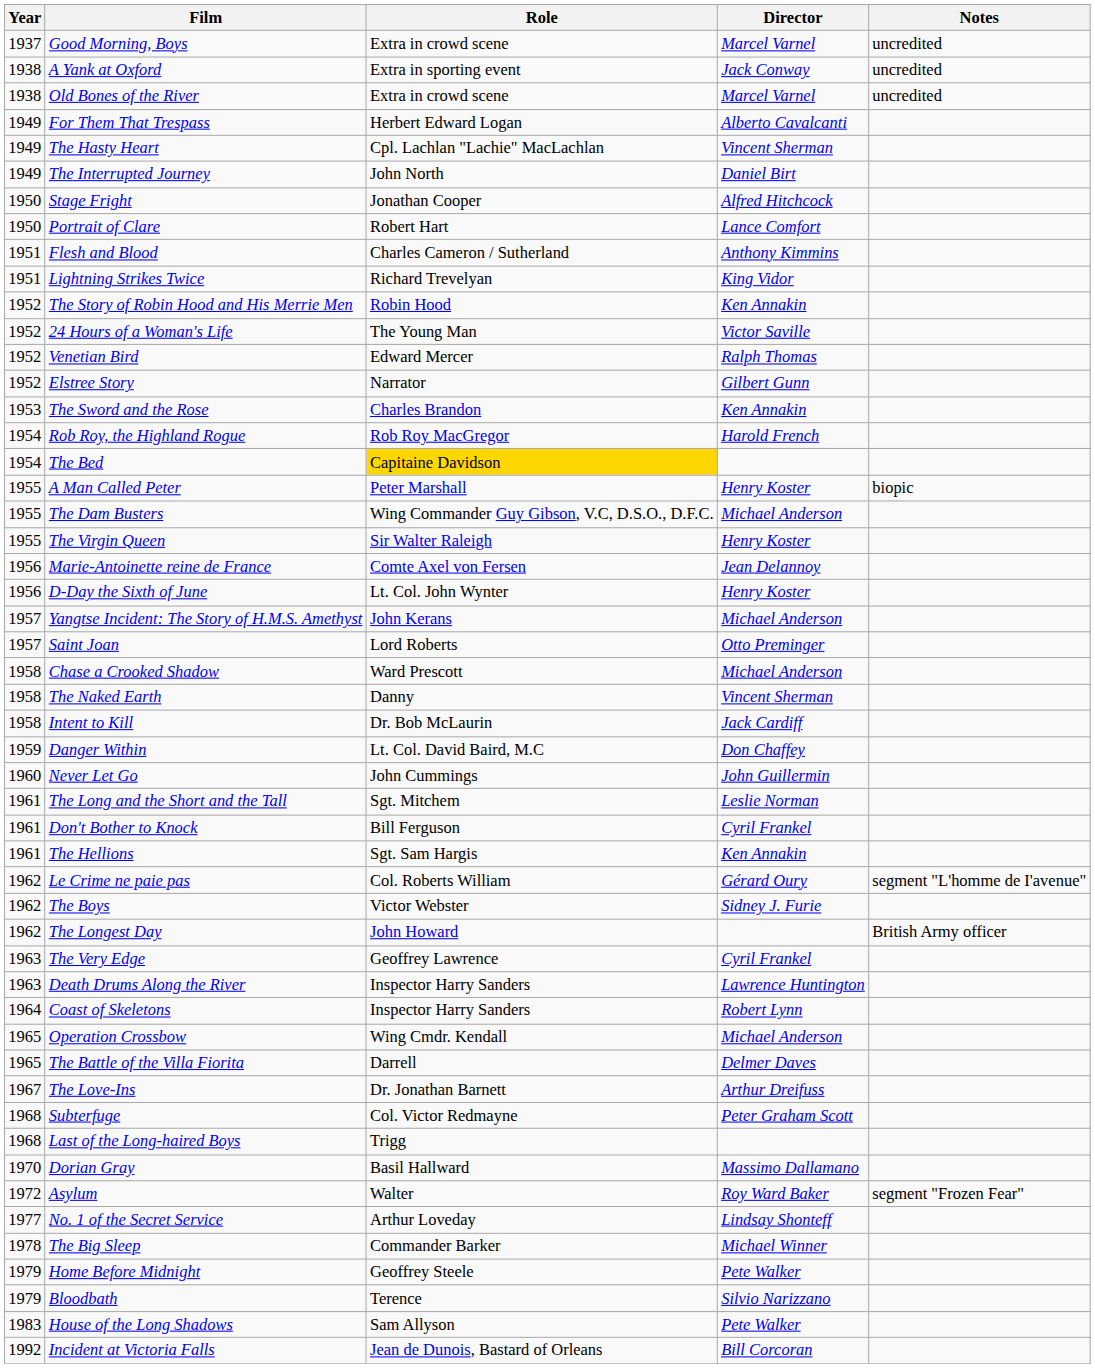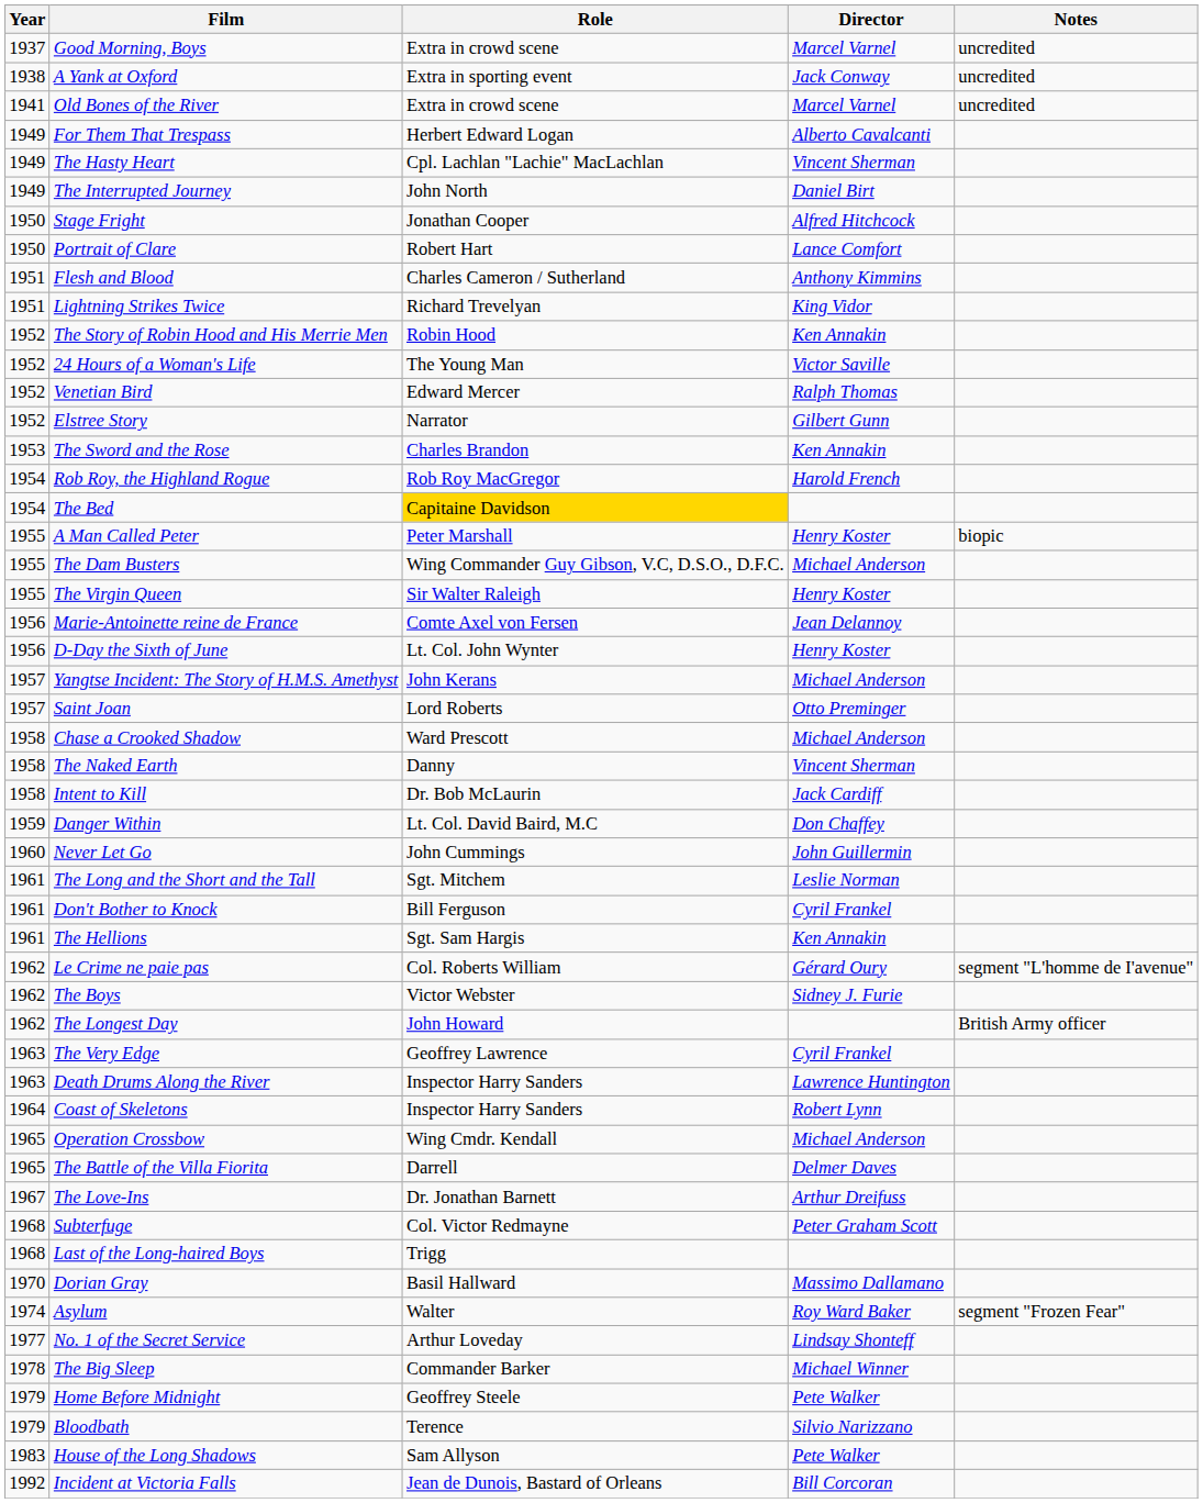 <table class="wikitable sortable">
 <tr>
 <th>Year</th>
 <th>Film</th>
 <th>Role</th>
 <th>Director</th>
 <th class="unsortable">Notes</th>
 </tr>
 <tr>
 <td>1937</td>
 <td><em><a href='#'>Good Morning, Boys</a></em></td>
 <td>Extra in crowd scene</td>
 <td><em><a href='#'>Marcel Varnel</a></em></td>
 <td>uncredited</td>
 </tr>
 <tr>
 <td>1938</td>
 <td><em><a href='#'>A Yank at Oxford</a></em></td>
 <td>Extra in sporting event</td>
 <td><em><a href='#'>Jack Conway</a></em></td>
 <td>uncredited</td>
 </tr>
 <tr>
-<td>1938</td>
+<td>1941</td>
 <td><em><a href='#'>Old Bones of the River</a></em></td>
 <td>Extra in crowd scene</td>
 <td><em><a href='#'>Marcel Varnel</a></em></td>
 <td>uncredited</td>
 </tr>
 <tr>
 <td>1949</td>
 <td><em><a href='#'>For Them That Trespass</a></em></td>
 <td>Herbert Edward Logan</td>
 <td><em><a href='#'>Alberto Cavalcanti</a></em></td>
 <td></td>
 </tr>
 <tr>
 <td>1949</td>
 <td><em><a href='#'>The Hasty Heart</a></em></td>
 <td>Cpl. Lachlan "Lachie" MacLachlan</td>
 <td><em><a href='#'>Vincent Sherman</a></em></td>
 <td></td>
 </tr>
 <tr>
 <td>1949</td>
 <td><em><a href='#'>The Interrupted Journey</a></em></td>
 <td>John North</td>
 <td><em><a href='#'>Daniel Birt</a></em></td>
 <td></td>
 </tr>
 <tr>
 <td>1950</td>
 <td><em><a href='#'>Stage Fright</a></em></td>
 <td>Jonathan Cooper</td>
 <td><em><a href='#'>Alfred Hitchcock</a></em></td>
 <td></td>
 </tr>
 <tr>
 <td>1950</td>
 <td><em><a href='#'>Portrait of Clare</a></em></td>
 <td>Robert Hart</td>
 <td><em><a href='#'>Lance Comfort</a></em></td>
 <td></td>
 </tr>
 <tr>
 <td>1951</td>
 <td><em><a href='#'>Flesh and Blood</a></em></td>
 <td>Charles Cameron / Sutherland</td>
 <td><em><a href='#'>Anthony Kimmins</a></em></td>
 <td></td>
 </tr>
 <tr>
 <td>1951</td>
 <td><em><a href='#'>Lightning Strikes Twice</a></em></td>
 <td>Richard Trevelyan</td>
 <td><em><a href='#'>King Vidor</a></em></td>
 <td></td>
 </tr>
 <tr>
 <td>1952</td>
 <td><em><a href='#'>The Story of Robin Hood and His Merrie Men</a></em></td>
 <td><a href='#'>Robin Hood</a></td>
 <td><em><a href='#'>Ken Annakin</a></em></td>
 <td></td>
 </tr>
 <tr>
 <td>1952</td>
 <td><em><a href='#'>24 Hours of a Woman's Life</a></em></td>
 <td>The Young Man</td>
 <td><em><a href='#'>Victor Saville</a></em></td>
 <td></td>
 </tr>
 <tr>
 <td>1952</td>
 <td><em><a href='#'>Venetian Bird</a></em></td>
 <td>Edward Mercer</td>
 <td><em><a href='#'>Ralph Thomas</a></em></td>
 <td></td>
 </tr>
 <tr>
 <td>1952</td>
 <td><em><a href='#'>Elstree Story</a></em></td>
 <td>Narrator</td>
 <td><em><a href='#'>Gilbert Gunn</a></em></td>
 <td></td>
 </tr>
 <tr>
 <td>1953</td>
 <td><em><a href='#'>The Sword and the Rose</a></em></td>
 <td><a href='#'>Charles Brandon</a></td>
 <td><em><a href='#'>Ken Annakin</a></em></td>
 <td></td>
 </tr>
 <tr>
 <td>1954</td>
 <td><em><a href='#'>Rob Roy, the Highland Rogue</a></em></td>
 <td><a href='#'>Rob Roy MacGregor</a></td>
 <td><em><a href='#'>Harold French</a></em></td>
 <td></td>
 </tr>
 <tr>
 <td>1954</td>
 <td><em><a href='#'>The Bed</a></em></td>
 <td style="background: gold;">Capitaine Davidson</td>
 <td></td>
 <td></td>
 </tr>
 <tr>
 <td>1955</td>
 <td><em><a href='#'>A Man Called Peter</a></em></td>
 <td><a href='#'>Peter Marshall</a></td>
 <td><em><a href='#'>Henry Koster</a></em></td>
 <td>biopic</td>
 </tr>
 <tr>
 <td>1955</td>
 <td><em><a href='#'>The Dam Busters</a></em></td>
 <td>Wing Commander <a href='#'>Guy Gibson</a>, V.C, D.S.O., D.F.C.</td>
 <td><em><a href='#'>Michael Anderson</a></em></td>
 <td></td>
 </tr>
 <tr>
 <td>1955</td>
 <td><em><a href='#'>The Virgin Queen</a></em></td>
 <td><a href='#'>Sir Walter Raleigh</a></td>
 <td><em><a href='#'>Henry Koster</a></em></td>
 <td></td>
 </tr>
 <tr>
 <td>1956</td>
 <td><em><a href='#'>Marie-Antoinette reine de France</a></em></td>
 <td><a href='#'>Comte Axel von Fersen</a></td>
 <td><em><a href='#'>Jean Delannoy</a></em></td>
 <td></td>
 </tr>
 <tr>
 <td>1956</td>
 <td><em><a href='#'>D-Day the Sixth of June</a></em></td>
 <td>Lt. Col. John Wynter</td>
 <td><em><a href='#'>Henry Koster</a></em></td>
 <td></td>
 </tr>
 <tr>
 <td>1957</td>
 <td><em><a href='#'>Yangtse Incident: The Story of H.M.S. Amethyst</a></em></td>
 <td><a href='#'>John Kerans</a></td>
 <td><em><a href='#'>Michael Anderson</a></em></td>
 <td></td>
 </tr>
 <tr>
 <td>1957</td>
 <td><em><a href='#'>Saint Joan</a></em></td>
 <td>Lord Roberts</td>
 <td><em><a href='#'>Otto Preminger</a></em></td>
 <td></td>
 </tr>
 <tr>
 <td>1958</td>
 <td><em><a href='#'>Chase a Crooked Shadow</a></em></td>
 <td>Ward Prescott</td>
 <td><em><a href='#'>Michael Anderson</a></em></td>
 <td></td>
 </tr>
 <tr>
 <td>1958</td>
 <td><em><a href='#'>The Naked Earth</a></em></td>
 <td>Danny</td>
 <td><em><a href='#'>Vincent Sherman</a></em></td>
 <td></td>
 </tr>
 <tr>
 <td>1958</td>
 <td><em><a href='#'>Intent to Kill</a></em></td>
 <td>Dr. Bob McLaurin</td>
 <td><em><a href='#'>Jack Cardiff</a></em></td>
 <td></td>
 </tr>
 <tr>
 <td>1959</td>
 <td><em><a href='#'>Danger Within</a></em></td>
 <td>Lt. Col. David Baird, M.C</td>
 <td><em><a href='#'>Don Chaffey</a></em></td>
 <td></td>
 </tr>
 <tr>
 <td>1960</td>
 <td><em><a href='#'>Never Let Go</a></em></td>
 <td>John Cummings</td>
 <td><em><a href='#'>John Guillermin</a></em></td>
 <td></td>
 </tr>
 <tr>
 <td>1961</td>
 <td><em><a href='#'>The Long and the Short and the Tall</a></em></td>
 <td>Sgt. Mitchem</td>
 <td><em><a href='#'>Leslie Norman</a></em></td>
 <td></td>
 </tr>
 <tr>
 <td>1961</td>
 <td><em><a href='#'>Don't Bother to Knock</a></em></td>
 <td>Bill Ferguson</td>
 <td><em><a href='#'>Cyril Frankel</a></em></td>
 <td></td>
 </tr>
 <tr>
 <td>1961</td>
 <td><em><a href='#'>The Hellions</a></em></td>
 <td>Sgt. Sam Hargis</td>
 <td><em><a href='#'>Ken Annakin</a></em></td>
 <td></td>
 </tr>
 <tr>
 <td>1962</td>
 <td><em><a href='#'>Le Crime ne paie pas</a></em></td>
 <td>Col. Roberts William</td>
 <td><em><a href='#'>Gérard Oury</a></em></td>
 <td>segment "L'homme de I'avenue"</td>
 </tr>
 <tr>
 <td>1962</td>
 <td><em><a href='#'>The Boys</a></em></td>
 <td>Victor Webster</td>
 <td><em><a href='#'>Sidney J. Furie</a></em></td>
 <td></td>
 </tr>
 <tr>
 <td>1962</td>
 <td><em><a href='#'>The Longest Day</a></em></td>
 <td><a href='#'>John Howard</a></td>
 <td></td>
 <td>British Army officer</td>
 </tr>
 <tr>
 <td>1963</td>
 <td><em><a href='#'>The Very Edge</a></em></td>
 <td>Geoffrey Lawrence</td>
 <td><em><a href='#'>Cyril Frankel</a></em></td>
 <td></td>
 </tr>
 <tr>
 <td>1963</td>
 <td><em><a href='#'>Death Drums Along the River</a></em></td>
 <td>Inspector Harry Sanders</td>
 <td><em><a href='#'>Lawrence Huntington</a></em></td>
 <td></td>
 </tr>
 <tr>
 <td>1964</td>
 <td><em><a href='#'>Coast of Skeletons</a></em></td>
 <td>Inspector Harry Sanders</td>
 <td><em><a href='#'>Robert Lynn</a></em></td>
 <td></td>
 </tr>
 <tr>
 <td>1965</td>
 <td><em><a href='#'>Operation Crossbow</a></em></td>
 <td>Wing Cmdr. Kendall</td>
 <td><em><a href='#'>Michael Anderson</a></em></td>
 <td></td>
 </tr>
 <tr>
 <td>1965</td>
 <td><em><a href='#'>The Battle of the Villa Fiorita</a></em></td>
 <td>Darrell</td>
 <td><em><a href='#'>Delmer Daves</a></em></td>
 <td></td>
 </tr>
 <tr>
 <td>1967</td>
 <td><em><a href='#'>The Love-Ins</a></em></td>
 <td>Dr. Jonathan Barnett</td>
 <td><em><a href='#'>Arthur Dreifuss</a></em></td>
 <td></td>
 </tr>
 <tr>
 <td>1968</td>
 <td><em><a href='#'>Subterfuge</a></em></td>
 <td>Col. Victor Redmayne</td>
 <td><em><a href='#'>Peter Graham Scott</a></em></td>
 <td></td>
 </tr>
 <tr>
 <td>1968</td>
 <td><em><a href='#'>Last of the Long-haired Boys</a></em></td>
 <td>Trigg</td>
 <td></td>
 <td></td>
 </tr>
 <tr>
 <td>1970</td>
 <td><em><a href='#'>Dorian Gray</a></em></td>
 <td>Basil Hallward</td>
 <td><em><a href='#'>Massimo Dallamano</a></em></td>
 <td></td>
 </tr>
 <tr>
-<td>1972</td>
+<td>1974</td>
 <td><em><a href='#'>Asylum</a></em></td>
 <td>Walter</td>
 <td><em><a href='#'>Roy Ward Baker</a></em></td>
 <td>segment "Frozen Fear"</td>
 </tr>
 <tr>
 <td>1977</td>
 <td><em><a href='#'>No. 1 of the Secret Service</a></em></td>
 <td>Arthur Loveday</td>
 <td><em><a href='#'>Lindsay Shonteff</a></em></td>
 <td></td>
 </tr>
 <tr>
 <td>1978</td>
 <td><em><a href='#'>The Big Sleep</a></em></td>
 <td>Commander Barker</td>
 <td><em><a href='#'>Michael Winner</a></em></td>
 <td></td>
 </tr>
 <tr>
 <td>1979</td>
 <td><em><a href='#'>Home Before Midnight</a></em></td>
 <td>Geoffrey Steele</td>
 <td><em><a href='#'>Pete Walker</a></em></td>
 <td></td>
 </tr>
 <tr>
 <td>1979</td>
 <td><em><a href='#'>Bloodbath</a></em></td>
 <td>Terence</td>
 <td><em><a href='#'>Silvio Narizzano</a></em></td>
 <td></td>
 </tr>
 <tr>
 <td>1983</td>
 <td><em><a href='#'>House of the Long Shadows</a></em></td>
 <td>Sam Allyson</td>
 <td><em><a href='#'>Pete Walker</a></em></td>
 <td></td>
 </tr>
 <tr>
 <td>1992</td>
 <td><em><a href='#'>Incident at Victoria Falls</a></em></td>
 <td><a href='#'>Jean de Dunois</a>, Bastard of Orleans</td>
 <td><em><a href='#'>Bill Corcoran</a></em></td>
 <td></td>
 </tr>
 <tr>
 </tr>
 </table>
